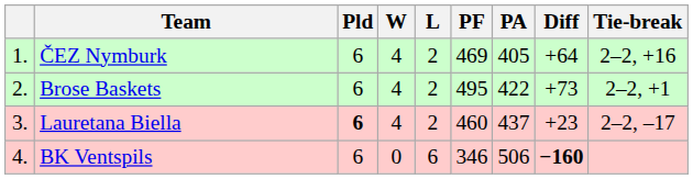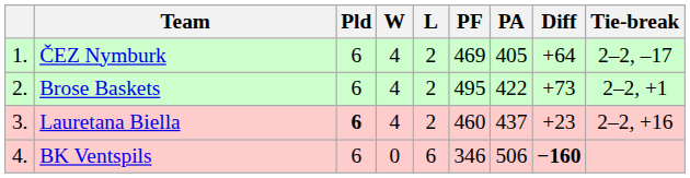 <table class="wikitable" style="text-align:center">
 <tr>
 <th width=15></th>
 <th width=220>Team</th>
 <th width=20>Pld</th>
 <th width=20>W</th>
 <th width=20>L</th>
 <th width=20>PF</th>
 <th width=20>PA</th>
 <th width=30>Diff</th>
 <th>Tie-break</th>
 </tr>
 <tr style="background: #ccffcc;">
 <td>1.</td>
 <td align=left> <a href='#'>ČEZ Nymburk</a></td>
 <td>6</td>
 <td>4</td>
 <td>2</td>
 <td>469</td>
 <td>405</td>
 <td>+64</td>
-<td>2–2, +16</td>
+<td>2–2, –17</td>
 </tr>
 <tr style="background: #ccffcc;">
 <td>2.</td>
 <td align=left> <a href='#'>Brose Baskets</a></td>
 <td>6</td>
 <td>4</td>
 <td>2</td>
 <td>495</td>
 <td>422</td>
 <td>+73</td>
 <td>2–2, +1</td>
 </tr>
 <tr style="background: #ffcccc;">
 <td>3.</td>
 <td align=left> <a href='#'>Lauretana Biella</a></td>
 <td><strong>6</strong></td>
 <td>4</td>
 <td>2</td>
 <td>460</td>
 <td>437</td>
 <td>+23</td>
-<td>2–2, –17</td>
+<td>2–2, +16</td>
 </tr>
 <tr style="background: #ffcccc;">
 <td>4.</td>
 <td align=left> <a href='#'>BK Ventspils</a></td>
 <td>6</td>
 <td>0</td>
 <td>6</td>
 <td>346</td>
 <td>506</td>
 <td><strong>−160</strong></td>
 <td></td>
 </tr>
 </table>
